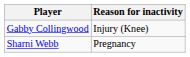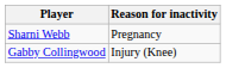 <table class="wikitable plainrowheaders">
 <tr>
 <th scope="col"><strong>Player</strong></th>
 <th scope="col"><strong>Reason for inactivity</strong></th>
 </tr>
 <tr>
+<td><a href='#'>Sharni Webb</a></td>
+<td>Pregnancy</td>
+</tr>
+<tr>
 <td><a href='#'>Gabby Collingwood</a></td>
 <td>Injury (Knee)</td>
 </tr>
-<tr>
-<td><a href='#'>Sharni Webb</a></td>
-<td>Pregnancy</td>
-</tr>
 </table>
